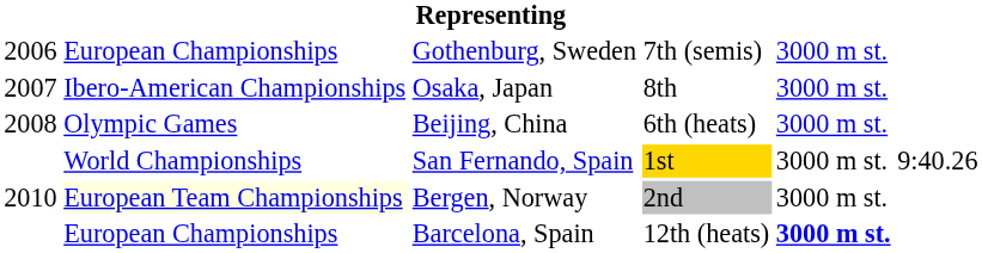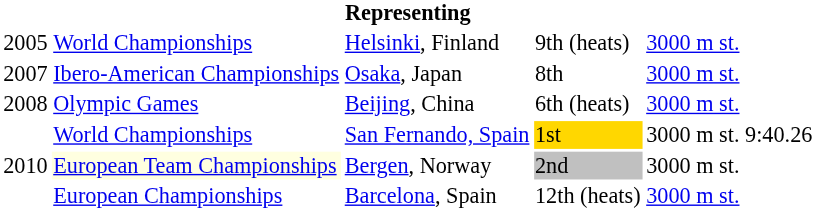 <table>
 <tr>
 <th colspan="6">Representing </th>
 </tr>
 <tr>
-<td>2006</td>
-<td><a href='#'>European Championships</a></td>
-<td><a href='#'>Gothenburg</a>, Sweden</td>
-<td>7th (semis)</td>
+<td>2005</td>
+<td><a href='#'>World Championships</a></td>
+<td><a href='#'>Helsinki</a>, Finland</td>
+<td>9th (heats)</td>
 <td><a href='#'>3000 m st.</a></td>
 <td></td>
 </tr>
 <tr>
 <td>2007</td>
 <td><a href='#'>Ibero-American Championships</a></td>
 <td><a href='#'>Osaka</a>, Japan</td>
 <td>8th</td>
 <td><a href='#'>3000 m st.</a></td>
 <td></td>
 </tr>
 <tr>
 <td>2008</td>
 <td><a href='#'>Olympic Games</a></td>
 <td><a href='#'>Beijing</a>, China</td>
 <td>6th (heats)</td>
 <td><a href='#'>3000 m st.</a></td>
 <td></td>
 </tr>
 <tr>
 <td rowspan=3>2010</td>
 <td><a href='#'>World Championships</a></td>
 <td><a href='#'>San Fernando, Spain</a></td>
 <td bgcolor="gold">1st</td>
 <td>3000 m st.</td>
 <td>9:40.26</td>
 </tr>
 <tr>
 <td style="background: lightyellow;"><a href='#'>European Team Championships</a></td>
 <td><a href='#'>Bergen</a>, Norway</td>
 <td bgcolor=silver>2nd</td>
 <td>3000 m st.</td>
 <td></td>
 </tr>
 <tr>
 <td><a href='#'>European Championships</a></td>
 <td><a href='#'>Barcelona</a>, Spain</td>
 <td>12th (heats)</td>
-<td><strong><a href='#'>3000 m st.</a></strong></td>
+<td><a href='#'>3000 m st.</a></td>
 <td></td>
 </tr>
 </table>
